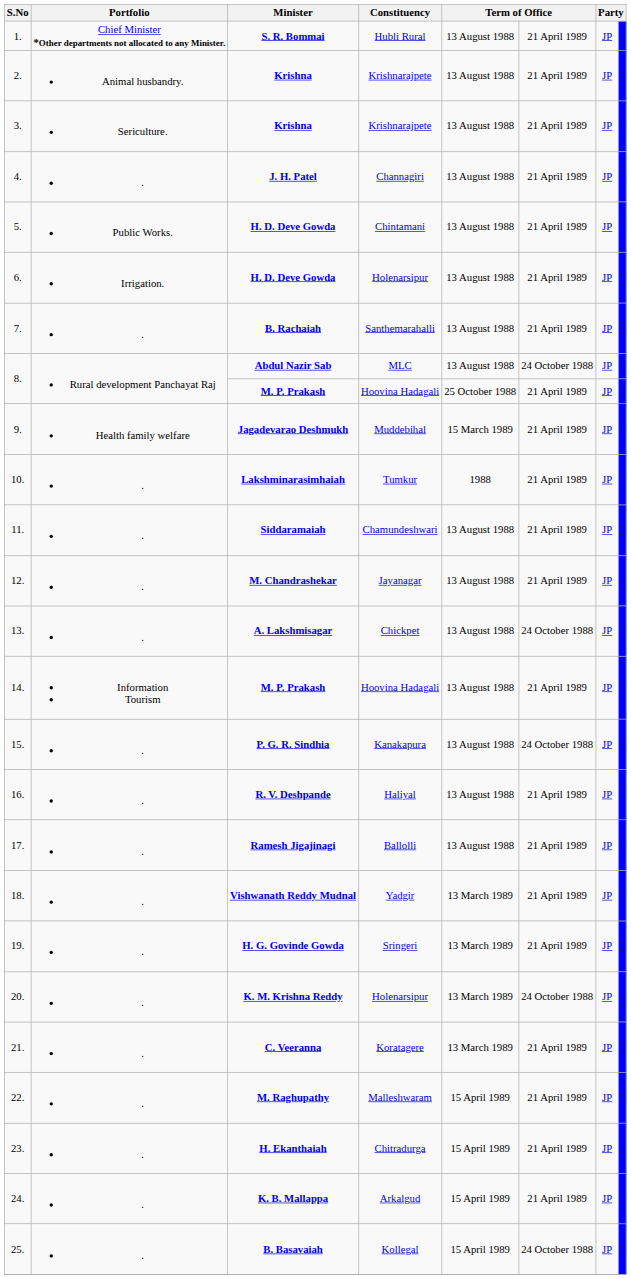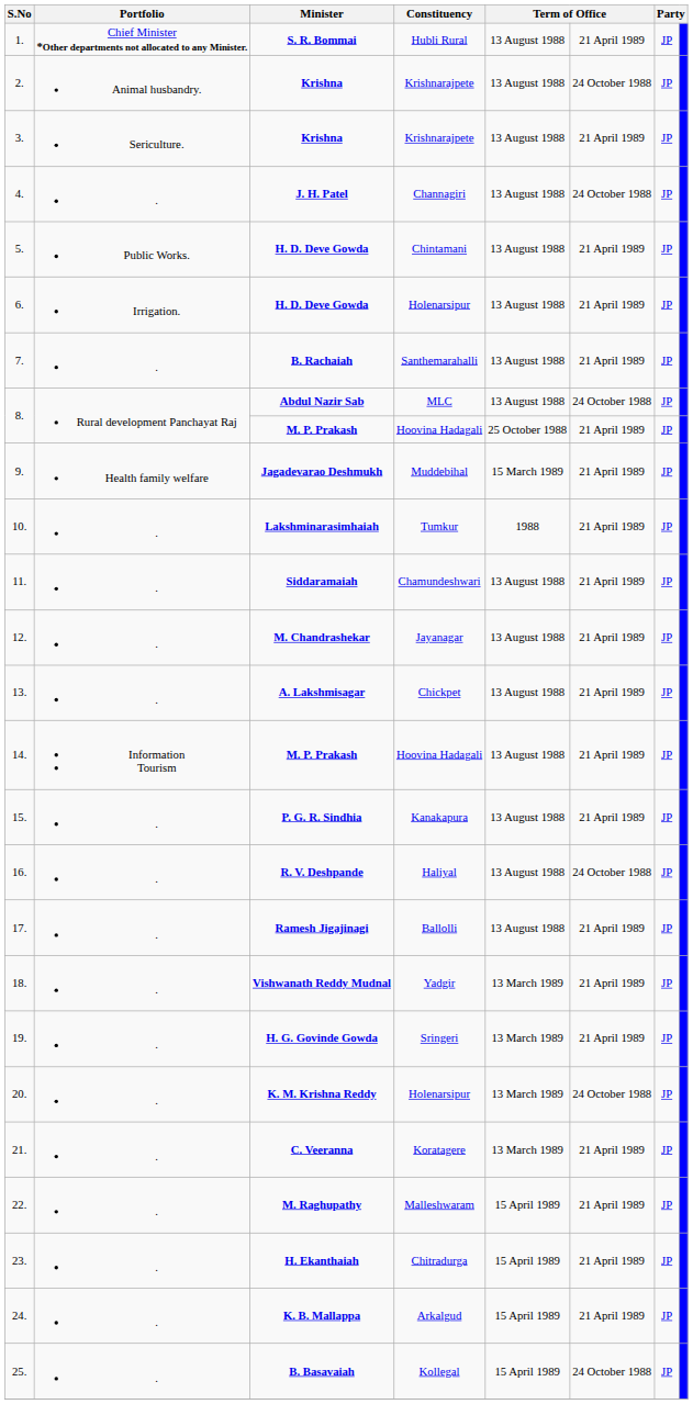 <table class="wikitable sortable" style="text-align:center;">
 <tr>
 <th>S.No</th>
 <th>Portfolio</th>
 <th>Minister</th>
 <th>Constituency</th>
 <th colspan="2">Term of Office</th>
 <th colspan="2" scope="col">Party</th>
 </tr>
 <tr>
 <td>1.</td>
 <td><a href='#'>Chief Minister</a><br><strong>*<small>Other departments not allocated to any Minister.</small></strong></td>
 <td><strong><a href='#'>S. R. Bommai</a></strong><br></td>
 <td><a href='#'>Hubli Rural</a></td>
 <td>13 August 1988</td>
 <td>21 April 1989</td>
 <td><a href='#'>JP</a></td>
 <td width="4px" bgcolor="#0000FF"></td>
 </tr>
 <tr style="text-align:center">
 <td>2.</td>
 <td><br><ul><li>Animal husbandry.</li></ul></td>
 <td><strong><a href='#'>Krishna</a></strong></td>
 <td><a href='#'>Krishnarajpete</a></td>
 <td>13 August 1988</td>
-<td>21 April 1989</td>
+<td>24 October 1988</td>
 <td><a href='#'>JP</a></td>
 <td width="4px" bgcolor="#0000FF"></td>
 </tr>
 <tr style="text-align:center">
 <td>3.</td>
 <td><br><ul><li>Sericulture.</li></ul></td>
 <td><strong><a href='#'>Krishna</a></strong></td>
 <td><a href='#'>Krishnarajpete</a></td>
 <td>13 August 1988</td>
 <td>21 April 1989</td>
 <td><a href='#'>JP</a></td>
 <td width="4px" bgcolor="#0000FF"></td>
 </tr>
 <tr style="text-align:center">
 <td>4.</td>
 <td><br><ul><li>.</li></ul></td>
 <td><strong><a href='#'>J. H. Patel</a></strong></td>
 <td><a href='#'>Channagiri</a></td>
 <td>13 August 1988</td>
-<td>21 April 1989</td>
+<td>24 October 1988</td>
 <td><a href='#'>JP</a></td>
 <td width="4px" bgcolor="#0000FF"></td>
 </tr>
 <tr style="text-align:center">
 <td>5.</td>
 <td><br><ul><li>Public Works.</li></ul></td>
 <td><strong><a href='#'>H. D. Deve Gowda</a></strong></td>
 <td><a href='#'>Chintamani</a></td>
 <td>13 August 1988</td>
 <td>21 April 1989</td>
 <td><a href='#'>JP</a></td>
 <td width="4px" bgcolor="#0000FF"></td>
 </tr>
 <tr style="text-align:center">
 <td>6.</td>
 <td><br><ul><li>Irrigation.</li></ul></td>
 <td><strong><a href='#'>H. D. Deve Gowda</a></strong></td>
 <td><a href='#'>Holenarsipur</a></td>
 <td>13 August 1988</td>
 <td>21 April 1989</td>
 <td><a href='#'>JP</a></td>
 <td width="4px" bgcolor="#0000FF"></td>
 </tr>
 <tr style="text-align:center">
 <td>7.</td>
 <td><br><ul><li>.</li></ul></td>
 <td><strong><a href='#'>B. Rachaiah</a></strong></td>
 <td><a href='#'>Santhemarahalli</a></td>
 <td>13 August 1988</td>
 <td>21 April 1989</td>
 <td><a href='#'>JP</a></td>
 <td width="4px" bgcolor="#0000FF"></td>
 </tr>
 <tr style="text-align:center">
 <td rowspan="2">8.</td>
 <td rowspan="2"><br><ul><li>Rural development  Panchayat Raj</li></ul></td>
 <td><strong><a href='#'>Abdul Nazir Sab</a></strong></td>
 <td><a href='#'>MLC</a></td>
 <td>13 August 1988</td>
 <td>24 October 1988</td>
 <td><a href='#'>JP</a></td>
 <td width="4px" bgcolor="#0000FF"></td>
 </tr>
 <tr>
 <td><strong><a href='#'>M. P. Prakash</a></strong></td>
 <td><a href='#'>Hoovina Hadagali</a></td>
 <td>25 October 1988</td>
 <td>21 April 1989</td>
 <td><a href='#'>JP</a></td>
 <td width="4px" bgcolor="#0000FF"></td>
 </tr>
 <tr style="text-align:center">
 <td>9.</td>
 <td><br><ul><li>Health  family welfare</li></ul></td>
 <td><strong><a href='#'>Jagadevarao Deshmukh</a></strong></td>
 <td><a href='#'>Muddebihal</a></td>
 <td>15 March 1989</td>
 <td>21 April 1989</td>
 <td><a href='#'>JP</a></td>
 <td width="4px" bgcolor="#0000FF"></td>
 </tr>
 <tr style="text-align:center">
 <td>10.</td>
 <td><br><ul><li>.</li></ul></td>
 <td><strong><a href='#'>Lakshminarasimhaiah</a></strong></td>
 <td><a href='#'>Tumkur</a></td>
 <td>1988</td>
 <td>21 April 1989</td>
 <td><a href='#'>JP</a></td>
 <td width="4px" bgcolor="#0000FF"></td>
 </tr>
 <tr>
 <td>11.</td>
 <td><br><ul><li>.</li></ul></td>
 <td><strong><a href='#'>Siddaramaiah</a></strong></td>
 <td><a href='#'>Chamundeshwari</a></td>
 <td>13 August 1988</td>
 <td>21 April 1989</td>
 <td><a href='#'>JP</a></td>
 <td width="4px" bgcolor="#0000FF"></td>
 </tr>
 <tr>
 <td>12.</td>
 <td><br><ul><li>.</li></ul></td>
 <td><strong><a href='#'>M. Chandrashekar</a></strong></td>
 <td><a href='#'>Jayanagar</a></td>
 <td>13 August 1988</td>
 <td>21 April 1989</td>
 <td><a href='#'>JP</a></td>
 <td width="4px" bgcolor="#0000FF"></td>
 </tr>
 <tr>
 <td>13.</td>
 <td><br><ul><li>.</li></ul></td>
 <td><strong><a href='#'>A. Lakshmisagar</a></strong></td>
 <td><a href='#'>Chickpet</a></td>
 <td>13 August 1988</td>
-<td>24 October 1988</td>
+<td>21 April 1989</td>
 <td><a href='#'>JP</a></td>
 <td width="4px" bgcolor="#0000FF"></td>
 </tr>
 <tr>
 <td>14.</td>
 <td><br><ul><li>Information</li><li>Tourism</li></ul></td>
 <td><strong><a href='#'>M. P. Prakash</a></strong></td>
 <td><a href='#'>Hoovina Hadagali</a></td>
 <td>13 August 1988</td>
 <td>21 April 1989</td>
 <td><a href='#'>JP</a></td>
 <td width="4px" bgcolor="#0000FF"></td>
 </tr>
 <tr>
 <td>15.</td>
 <td><br><ul><li>.</li></ul></td>
 <td><strong><a href='#'>P. G. R. Sindhia</a></strong></td>
 <td><a href='#'>Kanakapura</a></td>
 <td>13 August 1988</td>
-<td>24 October 1988</td>
+<td>21 April 1989</td>
 <td><a href='#'>JP</a></td>
 <td width="4px" bgcolor="#0000FF"></td>
 </tr>
 <tr>
 <td>16.</td>
 <td><br><ul><li>.</li></ul></td>
 <td><strong><a href='#'>R. V. Deshpande</a></strong></td>
 <td><a href='#'>Haliyal</a></td>
 <td>13 August 1988</td>
-<td>21 April 1989</td>
+<td>24 October 1988</td>
 <td><a href='#'>JP</a></td>
 <td width="4px" bgcolor="#0000FF"></td>
 </tr>
 <tr>
 <td>17.</td>
 <td><br><ul><li>.</li></ul></td>
 <td><strong><a href='#'>Ramesh Jigajinagi</a></strong></td>
 <td><a href='#'>Ballolli</a></td>
 <td>13 August 1988</td>
 <td>21 April 1989</td>
 <td><a href='#'>JP</a></td>
 <td width="4px" bgcolor="#0000FF"></td>
 </tr>
 <tr>
 <td>18.</td>
 <td><br><ul><li>.</li></ul></td>
 <td><strong><a href='#'>Vishwanath Reddy Mudnal</a></strong></td>
 <td><a href='#'>Yadgir</a></td>
 <td>13 March 1989</td>
 <td>21 April 1989</td>
 <td><a href='#'>JP</a></td>
 <td width="4px" bgcolor="#0000FF"></td>
 </tr>
 <tr>
 <td>19.</td>
 <td><br><ul><li>.</li></ul></td>
 <td><strong><a href='#'>H. G. Govinde Gowda</a></strong></td>
 <td><a href='#'>Sringeri</a></td>
 <td>13 March 1989</td>
 <td>21 April 1989</td>
 <td><a href='#'>JP</a></td>
 <td width="4px" bgcolor="#0000FF"></td>
 </tr>
 <tr>
 <td>20.</td>
 <td><br><ul><li>.</li></ul></td>
 <td><strong><a href='#'>K. M. Krishna Reddy</a></strong></td>
 <td><a href='#'>Holenarsipur</a></td>
 <td>13 March 1989</td>
 <td>24 October 1988</td>
 <td><a href='#'>JP</a></td>
 <td width="4px" bgcolor="#0000FF"></td>
 </tr>
 <tr>
 <td>21.</td>
 <td><br><ul><li>.</li></ul></td>
 <td><strong><a href='#'>C. Veeranna</a></strong></td>
 <td><a href='#'>Koratagere</a></td>
 <td>13 March 1989</td>
 <td>21 April 1989</td>
 <td><a href='#'>JP</a></td>
 <td width="4px" bgcolor="#0000FF"></td>
 </tr>
 <tr>
 <td>22.</td>
 <td><br><ul><li>.</li></ul></td>
 <td><strong><a href='#'>M. Raghupathy</a></strong></td>
 <td><a href='#'>Malleshwaram</a></td>
 <td>15 April 1989</td>
 <td>21 April 1989</td>
 <td><a href='#'>JP</a></td>
 <td width="4px" bgcolor="#0000FF"></td>
 </tr>
 <tr>
 <td>23.</td>
 <td><br><ul><li>.</li></ul></td>
 <td><strong><a href='#'>H. Ekanthaiah</a></strong></td>
 <td><a href='#'>Chitradurga</a></td>
 <td>15 April 1989</td>
 <td>21 April 1989</td>
 <td><a href='#'>JP</a></td>
 <td width="4px" bgcolor="#0000FF"></td>
 </tr>
 <tr>
 <td>24.</td>
 <td><br><ul><li>.</li></ul></td>
 <td><strong><a href='#'>K. B. Mallappa</a></strong></td>
 <td><a href='#'>Arkalgud</a></td>
 <td>15 April 1989</td>
 <td>21 April 1989</td>
 <td><a href='#'>JP</a></td>
 <td width="4px" bgcolor="#0000FF"></td>
 </tr>
 <tr>
 <td>25.</td>
 <td><br><ul><li>.</li></ul></td>
 <td><strong><a href='#'>B. Basavaiah</a></strong></td>
 <td><a href='#'>Kollegal</a></td>
 <td>15 April 1989</td>
 <td>24 October 1988</td>
 <td><a href='#'>JP</a></td>
 <td width="4px" bgcolor="#0000FF"></td>
 </tr>
 <tr style="text-align:center">
 </tr>
 </table>
